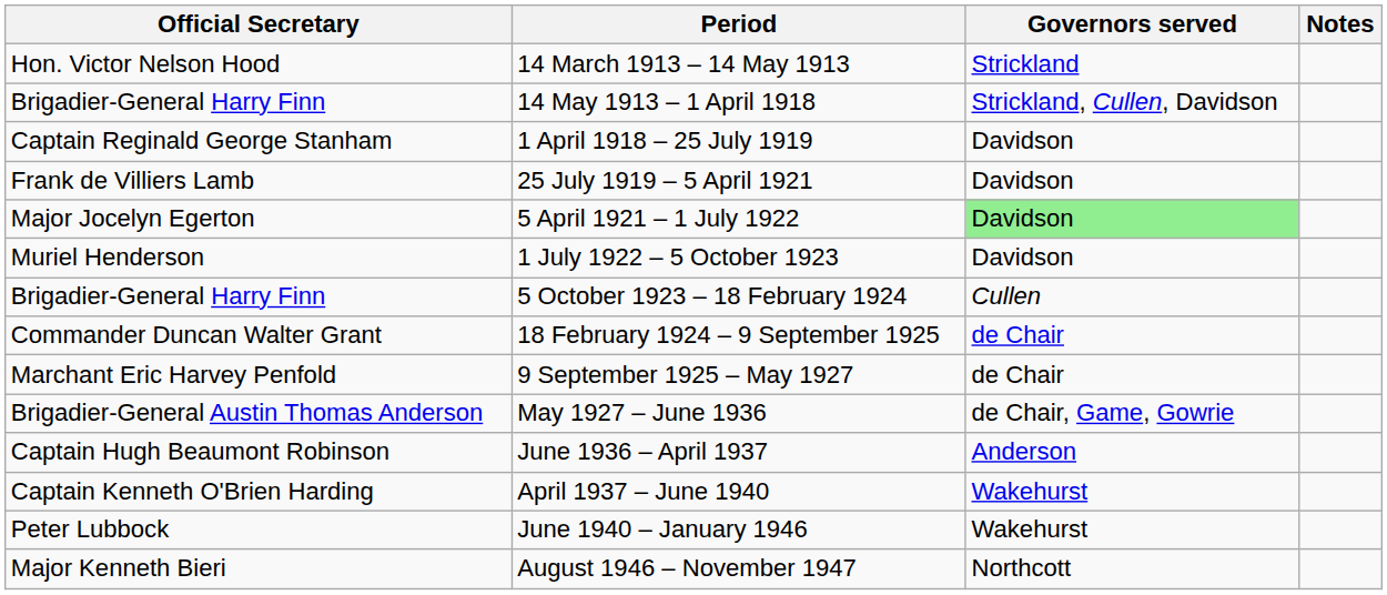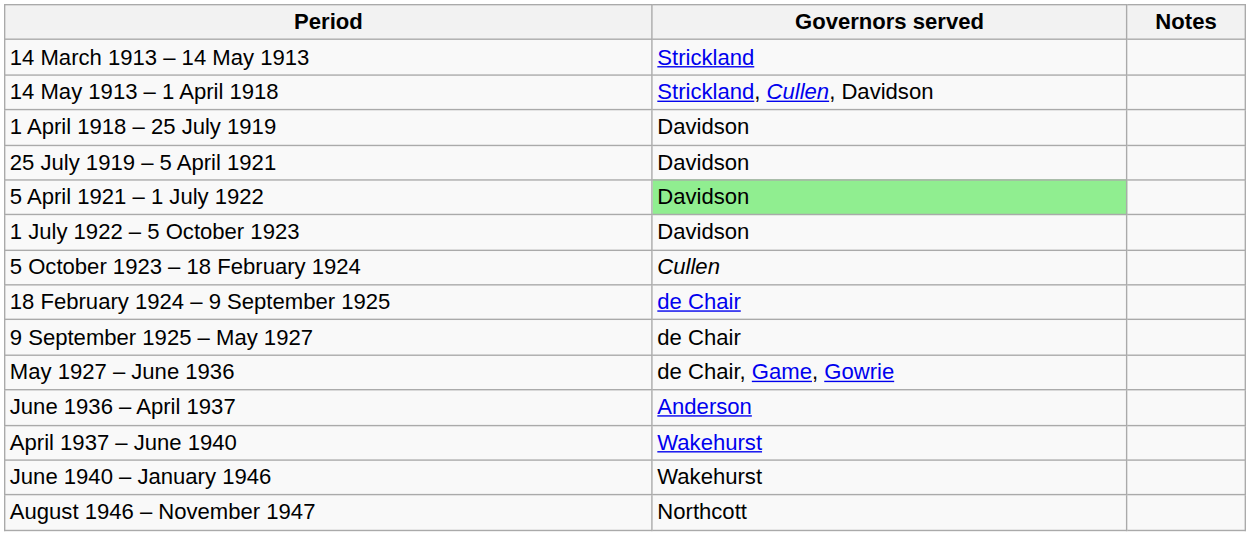 <table class="wikitable" width=900px>
 <tr>
-<th>Official Secretary</th>
 <th>Period</th>
 <th>Governors served</th>
 <th>Notes</th>
 </tr>
 <tr ->
-<td>Hon. Victor Nelson Hood</td>
 <td>14 March 1913 – 14 May 1913</td>
 <td><a href='#'>Strickland</a></td>
 <td></td>
 </tr>
 <tr ->
-<td>Brigadier-General <a href='#'>Harry Finn</a> </td>
 <td>14 May 1913 – 1 April 1918</td>
 <td><a href='#'>Strickland</a>, <em><a href='#'>Cullen</a></em>, Davidson</td>
 <td></td>
 </tr>
 <tr ->
-<td>Captain Reginald George Stanham</td>
 <td>1 April 1918 – 25 July 1919</td>
 <td>Davidson</td>
 <td></td>
 </tr>
 <tr ->
-<td>Frank de Villiers Lamb </td>
 <td>25 July 1919 – 5 April 1921</td>
 <td>Davidson</td>
 <td></td>
 </tr>
 <tr ->
-<td>Major Jocelyn Egerton</td>
 <td>5 April 1921 – 1 July 1922</td>
 <td style="background: lightgreen;">Davidson</td>
 <td></td>
 </tr>
 <tr ->
-<td>Muriel Henderson</td>
 <td>1 July 1922 – 5 October 1923</td>
 <td>Davidson</td>
 <td></td>
 </tr>
 <tr ->
-<td>Brigadier-General <a href='#'>Harry Finn</a> </td>
 <td>5 October 1923 – 18 February 1924</td>
 <td><em>Cullen</em></td>
 <td></td>
 </tr>
 <tr ->
-<td>Commander Duncan Walter Grant </td>
 <td>18 February 1924 – 9 September 1925</td>
 <td><a href='#'>de Chair</a></td>
 <td></td>
 </tr>
 <tr ->
-<td>Marchant Eric Harvey Penfold</td>
 <td>9 September 1925 – May 1927</td>
 <td>de Chair</td>
 <td></td>
 </tr>
 <tr ->
-<td>Brigadier-General <a href='#'>Austin Thomas Anderson</a> </td>
 <td>May 1927 – June 1936</td>
 <td>de Chair, <a href='#'>Game</a>, <a href='#'>Gowrie</a></td>
 <td></td>
 </tr>
 <tr ->
-<td>Captain Hugh Beaumont Robinson </td>
 <td>June 1936 – April 1937</td>
 <td><a href='#'>Anderson</a></td>
 <td></td>
 </tr>
 <tr ->
-<td>Captain Kenneth O'Brien Harding</td>
 <td>April 1937 – June 1940</td>
 <td><a href='#'>Wakehurst</a></td>
 <td></td>
 </tr>
 <tr ->
-<td>Peter Lubbock</td>
 <td>June 1940 – January 1946</td>
 <td>Wakehurst</td>
 <td></td>
 </tr>
 <tr ->
-<td>Major Kenneth Bieri</td>
 <td>August 1946 – November 1947</td>
 <td>Northcott</td>
 <td></td>
 </tr>
 </table>
